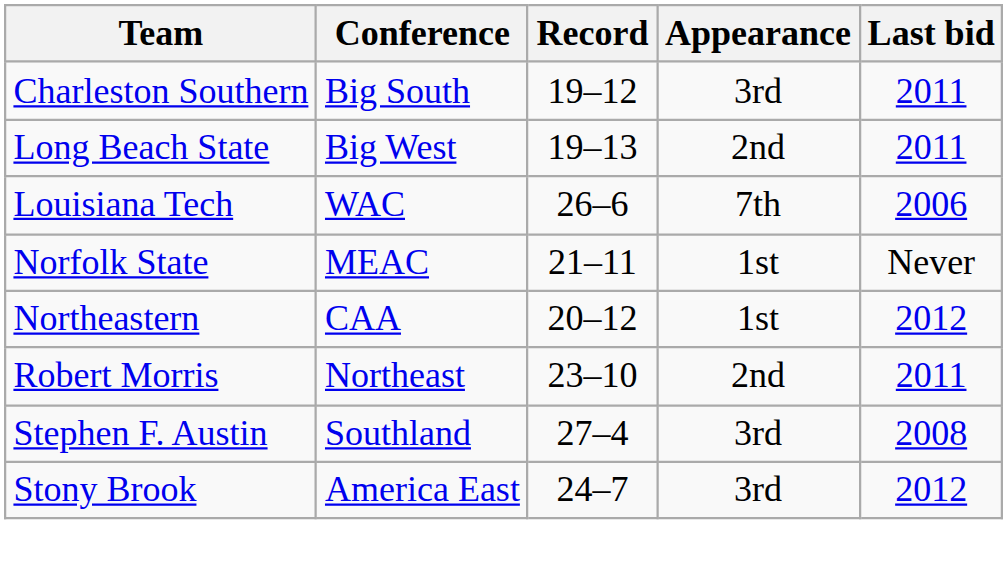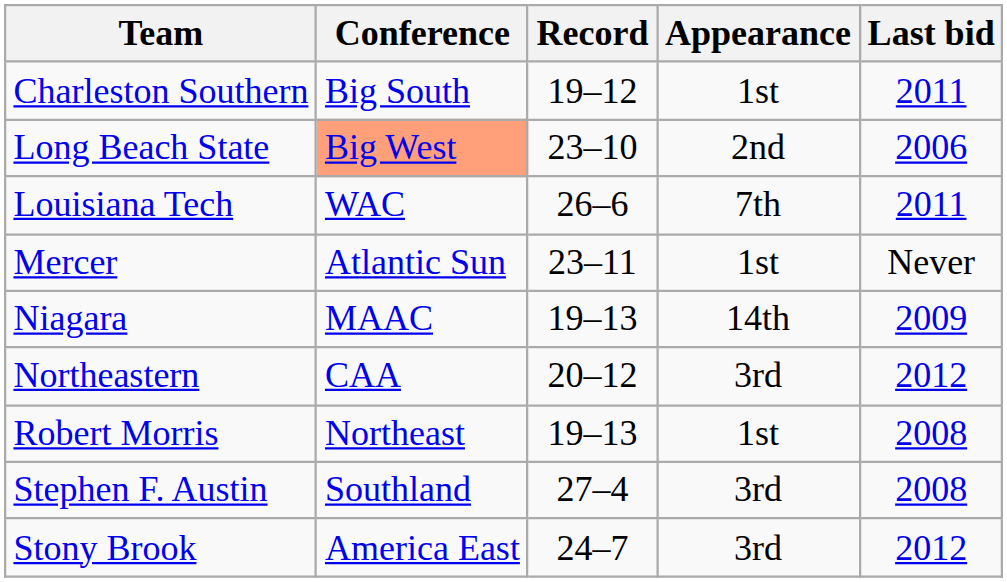 <table class="wikitable sortable" style="text-align: center;">
 <tr>
 <th>Team</th>
 <th>Conference</th>
 <th>Record</th>
 <th data-sort-type="number">Appearance</th>
 <th>Last bid</th>
 </tr>
 <tr>
 <td align=left><a href='#'>Charleston Southern</a></td>
 <td align=left><a href='#'>Big South</a></td>
 <td>19–12</td>
-<td>3rd</td>
+<td>1st</td>
 <td><a href='#'>2011</a></td>
 </tr>
 <tr>
 <td align=left><a href='#'>Long Beach State</a></td>
-<td align=left><a href='#'>Big West</a></td>
-<td>19–13</td>
+<td align=left style="background: lightsalmon;"><a href='#'>Big West</a></td>
+<td>23–10</td>
 <td>2nd</td>
-<td><a href='#'>2011</a></td>
+<td><a href='#'>2006</a></td>
 </tr>
 <tr>
 <td align=left><a href='#'>Louisiana Tech</a></td>
 <td align=left><a href='#'>WAC</a></td>
 <td>26–6</td>
 <td>7th</td>
-<td><a href='#'>2006</a></td>
+<td><a href='#'>2011</a></td>
 </tr>
 <tr>
-<td align=left><a href='#'>Norfolk State</a></td>
-<td align=left><a href='#'>MEAC</a></td>
-<td>21–11</td>
+<td align=left><a href='#'>Mercer</a></td>
+<td align=left><a href='#'>Atlantic Sun</a></td>
+<td>23–11</td>
 <td>1st</td>
 <td>Never</td>
+</tr>
+<tr>
+<td align=left><a href='#'>Niagara</a></td>
+<td align=left><a href='#'>MAAC</a></td>
+<td>19–13</td>
+<td>14th</td>
+<td><a href='#'>2009</a></td>
 </tr>
 <tr>
 <td align=left><a href='#'>Northeastern</a></td>
 <td align=left><a href='#'>CAA</a></td>
 <td>20–12</td>
-<td>1st</td>
+<td>3rd</td>
 <td><a href='#'>2012</a></td>
 </tr>
 <tr>
 <td align=left><a href='#'>Robert Morris</a></td>
 <td align=left><a href='#'>Northeast</a></td>
-<td>23–10</td>
-<td>2nd</td>
-<td><a href='#'>2011</a></td>
+<td>19–13</td>
+<td>1st</td>
+<td><a href='#'>2008</a></td>
 </tr>
 <tr>
 <td align=left><a href='#'>Stephen F. Austin</a></td>
 <td align=left><a href='#'>Southland</a></td>
 <td>27–4</td>
 <td>3rd</td>
 <td><a href='#'>2008</a></td>
 </tr>
 <tr>
 <td align=left><a href='#'>Stony Brook</a></td>
 <td align=left><a href='#'>America East</a></td>
 <td>24–7</td>
 <td>3rd</td>
 <td><a href='#'>2012</a></td>
 </tr>
 </table>
